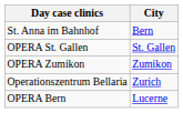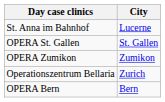 <table class="wikitable sortable">
 <tr>
 <th>Day case clinics</th>
 <th>City</th>
 </tr>
 <tr>
 <td>St. Anna im Bahnhof</td>
-<td><a href='#'>Bern</a></td>
+<td><a href='#'>Lucerne</a></td>
 </tr>
 <tr>
 <td>OPERA St. Gallen</td>
 <td><a href='#'>St. Gallen</a></td>
 </tr>
 <tr>
 <td>OPERA Zumikon</td>
 <td><a href='#'>Zumikon</a></td>
 </tr>
 <tr>
 <td>Operationszentrum Bellaria</td>
 <td><a href='#'>Zurich</a></td>
 </tr>
 <tr>
 <td>OPERA Bern</td>
-<td><a href='#'>Lucerne</a></td>
+<td><a href='#'>Bern</a></td>
 </tr>
 </table>
